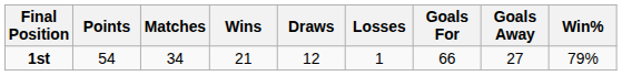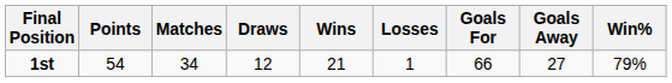 <table class="wikitable" style="font-size: 95%; text-align: center;">
 <tr>
 <th width=60>Final Position</th>
 <th width=60>Points</th>
 <th width=60>Matches</th>
+<th width=60>Draws</th>
 <th width=60>Wins</th>
-<th width=60>Draws</th>
 <th width=60>Losses</th>
 <th width=60>Goals For</th>
 <th width=60>Goals Away</th>
 <th width=60>Win%</th>
 </tr>
 <tr>
 <td><strong>1st</strong></td>
 <td>54</td>
 <td>34</td>
+<td>12</td>
 <td>21</td>
-<td>12</td>
 <td>1</td>
 <td>66</td>
 <td>27</td>
 <td>79%</td>
 </tr>
 </table>
